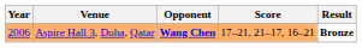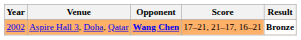 <table class="sortable wikitable" style="font-size: 90%;">
 <tr>
 <th>Year</th>
 <th>Venue</th>
 <th>Opponent</th>
 <th>Score</th>
 <th>Result</th>
 </tr>
 <tr style="background:#FFB069">
-<td align="center"><a href='#'>2006</a></td>
+<td align="center"><a href='#'>2002</a></td>
 <td align="left"><a href='#'>Aspire Hall 3</a>, <a href='#'>Doha</a>, <a href='#'>Qatar</a></td>
 <td align="left"><strong> <a href='#'>Wang Chen</a></strong></td>
 <td align="left">17–21, 21–17, 16–21</td>
 <td style="text-align:left; background:white"> <strong>Bronze</strong></td>
 </tr>
 </table>
